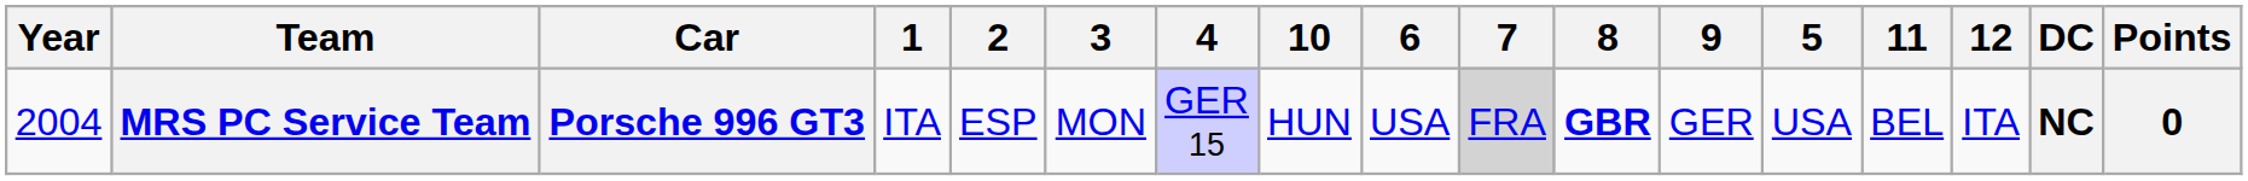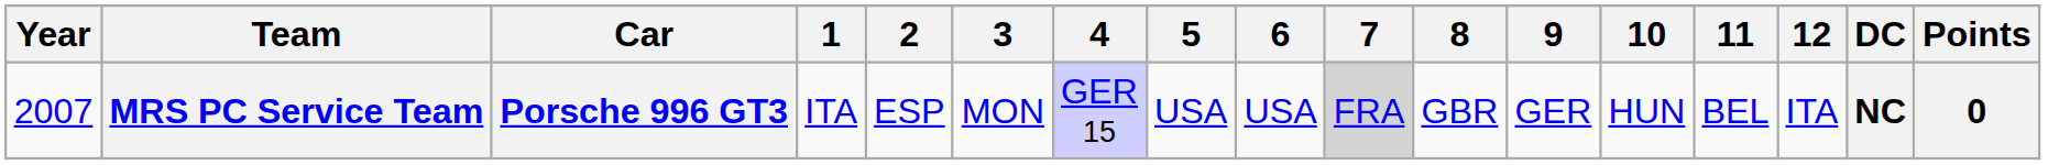 <table class="wikitable" style="text-align:center; font-size:90%">
 <tr>
 <th>Year</th>
 <th>Team</th>
 <th>Car</th>
 <th>1</th>
 <th>2</th>
 <th>3</th>
 <th>4</th>
-<th>10</th>
+<th>5</th>
 <th>6</th>
 <th>7</th>
 <th>8</th>
 <th>9</th>
-<th>5</th>
+<th>10</th>
 <th>11</th>
 <th>12</th>
 <th>DC</th>
 <th>Points</th>
 </tr>
 <tr>
-<td><a href='#'>2004</a></td>
+<td><a href='#'>2007</a></td>
 <th><a href='#'>MRS PC Service Team</a></th>
 <th><a href='#'>Porsche 996 GT3</a></th>
 <td><a href='#'>ITA</a></td>
 <td><a href='#'>ESP</a></td>
 <td><a href='#'>MON</a></td>
 <td style="background:#CFCFFF;"><a href='#'>GER</a><br><small>15</small></td>
-<td><a href='#'>HUN</a></td>
+<td><a href='#'>USA</a></td>
 <td><a href='#'>USA</a></td>
 <td style="background: lightgrey;"><a href='#'>FRA</a></td>
-<td><strong><a href='#'>GBR</a></strong></td>
+<td><a href='#'>GBR</a></td>
 <td><a href='#'>GER</a></td>
-<td><a href='#'>USA</a></td>
+<td><a href='#'>HUN</a></td>
 <td><a href='#'>BEL</a></td>
 <td><a href='#'>ITA</a></td>
 <th>NC</th>
 <th>0</th>
 </tr>
 </table>
